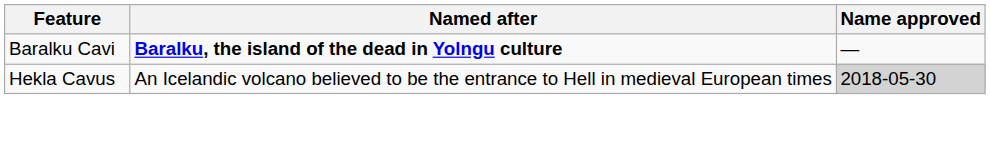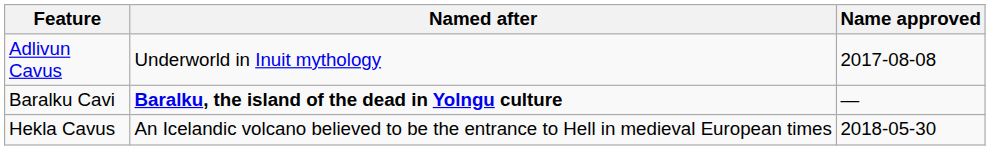 <table class="wikitable">
 <tr>
 <th width=100>Feature</th>
 <th>Named after</th>
 <th>Name approved<br></th>
+</tr>
+<tr>
+<td><a href='#'>Adlivun Cavus</a></td>
+<td>Underworld in <a href='#'>Inuit mythology</a></td>
+<td>2017-08-08</td>
 </tr>
 <tr>
 <td>Baralku Cavi</td>
 <td><strong><a href='#'>Baralku</a>, the island of the dead in <a href='#'>Yolngu</a> culture</strong></td>
 <td>—</td>
 </tr>
 <tr>
 <td>Hekla Cavus</td>
 <td>An Icelandic volcano believed to be the entrance to Hell in medieval European times</td>
-<td style="background: lightgrey;">2018-05-30</td>
+<td>2018-05-30</td>
 </tr>
 </table>
